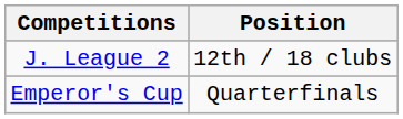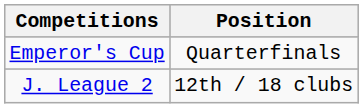 <table class="wikitable" style="text-align:center;">
 <tr>
 <th>Competitions</th>
 <th>Position</th>
 </tr>
 <tr>
+<td><a href='#'>Emperor's Cup</a></td>
+<td>Quarterfinals</td>
+</tr>
+<tr>
 <td><a href='#'>J. League 2</a></td>
 <td>12th / 18 clubs</td>
 </tr>
-<tr>
-<td><a href='#'>Emperor's Cup</a></td>
-<td>Quarterfinals</td>
-</tr>
 </table>
